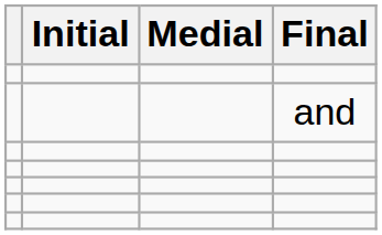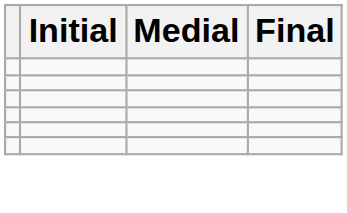 <table class="wikitable" style="text-align: center;">
 <tr>
 <th></th>
 <th>Initial</th>
 <th>Medial</th>
 <th>Final</th>
 </tr>
 <tr>
 <td></td>
 <td></td>
 <td></td>
 <td></td>
-</tr>
-<tr>
-<td></td>
-<td></td>
-<td></td>
-<td> and </td>
 </tr>
 <tr>
 <td></td>
 <td></td>
 <td></td>
 <td></td>
 </tr>
 <tr>
 <td></td>
 <td></td>
 <td></td>
 <td></td>
 </tr>
 <tr>
 <td></td>
 <td></td>
 <td></td>
 <td></td>
 </tr>
 <tr>
 <td></td>
 <td></td>
 <td></td>
 <td></td>
 </tr>
 <tr>
 <td></td>
 <td></td>
 <td></td>
 <td></td>
 </tr>
 </table>
